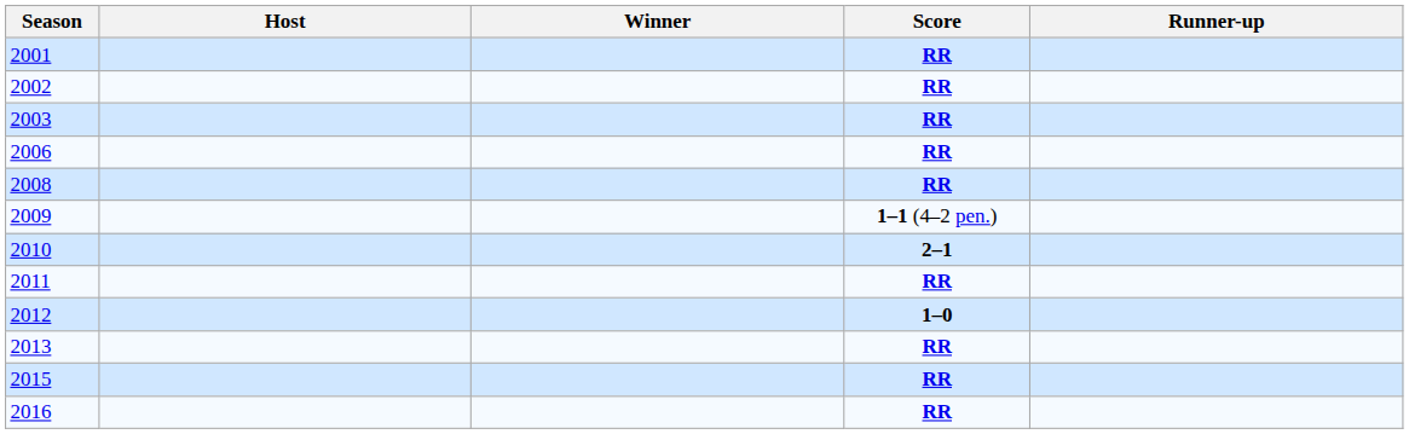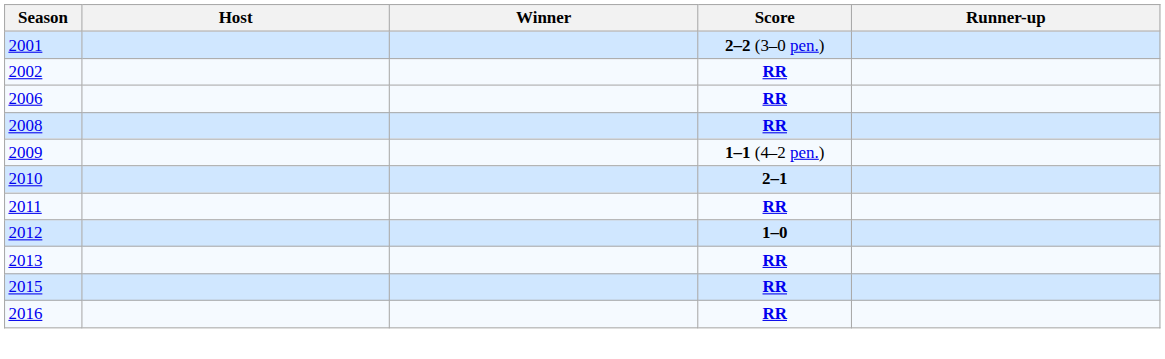 <table class="wikitable">
 <tr style="background:#efefef;">
 <th width=5%>Season</th>
 <th width=20%>Host</th>
 <th width=20%>Winner</th>
 <th width=10%>Score</th>
 <th width=20%>Runner-up</th>
 </tr>
 <tr bgcolor=#D0E7FF>
 <td><a href='#'>2001</a></td>
 <td></td>
 <td></td>
-<td align=center><strong><a href='#'>RR</a></strong></td>
+<td align=center><strong>2–2</strong> (3–0 <a href='#'>pen.</a>)</td>
 <td></td>
 </tr>
 <tr bgcolor=#F5FAFF>
 <td><a href='#'>2002</a></td>
-<td></td>
-<td></td>
-<td align=center><strong><a href='#'>RR</a></strong></td>
-<td></td>
-</tr>
-<tr bgcolor=#D0E7FF>
-<td><a href='#'>2003</a></td>
 <td></td>
 <td></td>
 <td align=center><strong><a href='#'>RR</a></strong></td>
 <td></td>
 </tr>
 <tr bgcolor=#F5FAFF>
 <td><a href='#'>2006</a></td>
 <td></td>
 <td></td>
 <td align=center><strong><a href='#'>RR</a></strong></td>
 <td></td>
 </tr>
 <tr bgcolor=#D0E7FF>
 <td><a href='#'>2008</a></td>
 <td></td>
 <td></td>
 <td align=center><strong><a href='#'>RR</a></strong></td>
 <td></td>
 </tr>
 <tr bgcolor=#F5FAFF>
 <td><a href='#'>2009</a></td>
 <td></td>
 <td></td>
 <td align=center><strong>1–1</strong> (4–2 <a href='#'>pen.</a>)</td>
 <td></td>
 </tr>
 <tr bgcolor=#D0E7FF>
 <td><a href='#'>2010</a></td>
 <td></td>
 <td></td>
 <td align=center><strong>2–1</strong></td>
 <td></td>
 </tr>
 <tr bgcolor=#F5FAFF>
 <td><a href='#'>2011</a></td>
 <td></td>
 <td></td>
 <td align=center><strong><a href='#'>RR</a></strong></td>
 <td></td>
 </tr>
 <tr bgcolor=#D0E7FF>
 <td><a href='#'>2012</a></td>
 <td></td>
 <td></td>
 <td align=center><strong>1–0</strong></td>
 <td></td>
 </tr>
 <tr bgcolor=#F5FAFF>
 <td><a href='#'>2013</a></td>
 <td></td>
 <td></td>
 <td align=center><strong><a href='#'>RR</a></strong></td>
 <td></td>
 </tr>
 <tr bgcolor=#D0E7FF>
 <td><a href='#'>2015</a></td>
 <td></td>
 <td></td>
 <td align=center><strong><a href='#'>RR</a></strong></td>
 <td></td>
 </tr>
 <tr bgcolor=#F5FAFF>
 <td><a href='#'>2016</a></td>
 <td></td>
 <td></td>
 <td align=center><strong><a href='#'>RR</a></strong></td>
 <td></td>
 </tr>
 </table>
